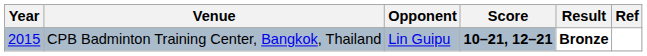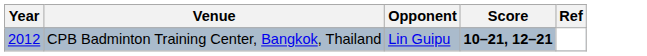 <table class="sortable wikitable" style="font-size: 90%;">
 <tr>
 <th>Year</th>
 <th>Venue</th>
 <th>Opponent</th>
 <th>Score</th>
-<th>Result</th>
 <th>Ref</th>
 </tr>
 <tr style="background:#AABBCC">
-<td align="center"><a href='#'>2015</a></td>
+<td align="center"><a href='#'>2012</a></td>
 <td align="left">CPB Badminton Training Center, <a href='#'>Bangkok</a>, Thailand</td>
 <td align="left"> <a href='#'>Lin Guipu</a></td>
 <td align="left"><strong>10–21, 12–21</strong></td>
-<td style="text-align:left; background:white"> <strong>Bronze</strong></td>
 <td style="text-align:center; background:white"></td>
 </tr>
 </table>
